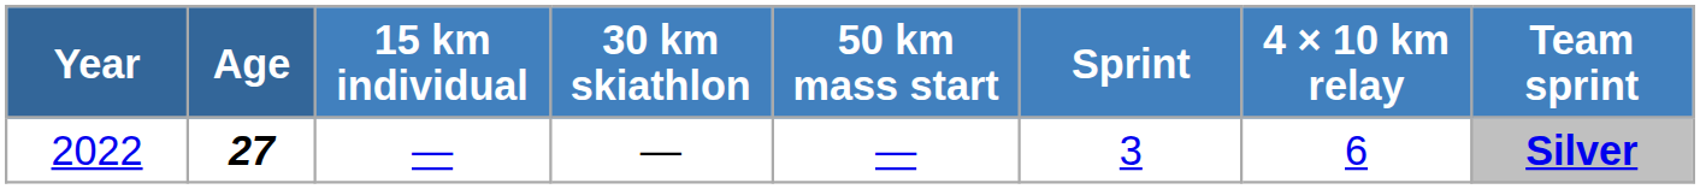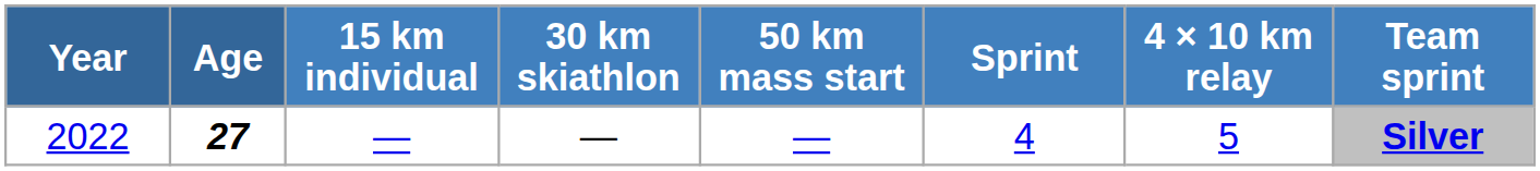 <table class="wikitable" style="font-size:95%; text-align:center; border:grey solid 1px; border-collapse:collapse; background:#ffffff;">
 <tr>
 <th style="background-color:#369; color:white; width:60px;"> Year </th>
 <th style="background-color:#369; color:white; width:40px;"> Age </th>
 <th style="background-color:#4180be; color:white; width:75px;"> 15 km <br> individual </th>
 <th style="background-color:#4180be; color:white; width:75px;"> 30 km <br> skiathlon </th>
 <th style="background-color:#4180be; color:white; width:75px;"> 50 km <br> mass start </th>
 <th style="background-color:#4180be; color:white; width:75px;"> Sprint </th>
 <th style="background-color:#4180be; color:white; width:75px;"> 4 × 10 km <br> relay </th>
 <th style="background-color:#4180be; color:white; width:75px;"> Team <br> sprint </th>
 </tr>
 <tr>
 <td><a href='#'>2022</a></td>
 <td><strong><em>27</em></strong></td>
 <td><a href='#'>—</a></td>
 <td>—</td>
 <td><a href='#'>—</a></td>
-<td><a href='#'>3</a></td>
-<td><a href='#'>6</a></td>
+<td><a href='#'>4</a></td>
+<td><a href='#'>5</a></td>
 <td style="background:silver;"><a href='#'><strong>Silver</strong></a></td>
 </tr>
 </table>
